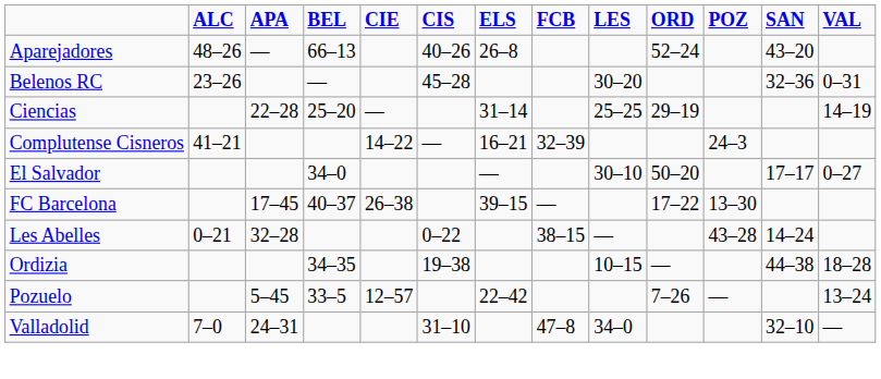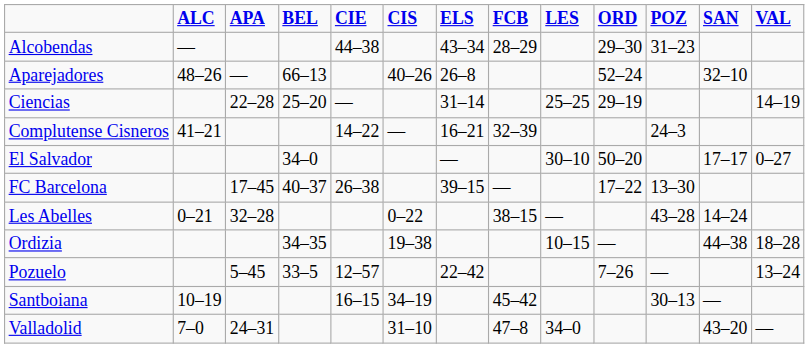 <table class="wikitable">
 <tr>
 <td></td>
 <td><a href='#'><strong>ALC</strong></a></td>
 <td><a href='#'><strong>APA</strong></a></td>
 <td><a href='#'><strong>BEL</strong></a></td>
 <td><a href='#'><strong>CIE</strong></a></td>
 <td><a href='#'><strong>CIS</strong></a></td>
 <td><a href='#'><strong>ELS</strong></a></td>
 <td><a href='#'><strong>FCB</strong></a></td>
 <td><a href='#'><strong>LES</strong></a></td>
 <td><a href='#'><strong>ORD</strong></a></td>
 <td><a href='#'><strong>POZ</strong></a></td>
 <td><a href='#'><strong>SAN</strong></a></td>
 <td><a href='#'><strong>VAL</strong></a></td>
 </tr>
 <tr>
+<td><a href='#'>Alcobendas</a></td>
+<td>—</td>
+<td></td>
+<td></td>
+<td>44–38</td>
+<td></td>
+<td>43–34</td>
+<td>28–29</td>
+<td></td>
+<td>29–30</td>
+<td>31–23</td>
+<td></td>
+<td></td>
+</tr>
+<tr>
 <td><a href='#'>Aparejadores</a></td>
 <td>48–26</td>
 <td>—</td>
 <td>66–13</td>
 <td></td>
 <td>40–26</td>
 <td>26–8</td>
 <td></td>
 <td></td>
 <td>52–24</td>
 <td></td>
-<td>43–20</td>
+<td>32–10</td>
 <td></td>
-</tr>
-<tr>
-<td><a href='#'>Belenos RC</a></td>
-<td>23–26</td>
-<td></td>
-<td>—</td>
-<td></td>
-<td>45–28</td>
-<td></td>
-<td></td>
-<td>30–20</td>
-<td></td>
-<td></td>
-<td>32–36</td>
-<td>0–31</td>
 </tr>
 <tr>
 <td><a href='#'>Ciencias</a></td>
 <td></td>
 <td>22–28</td>
 <td>25–20</td>
 <td>—</td>
 <td></td>
 <td>31–14</td>
 <td></td>
 <td>25–25</td>
 <td>29–19</td>
 <td></td>
 <td></td>
 <td>14–19</td>
 </tr>
 <tr>
 <td><a href='#'>Complutense Cisneros</a></td>
 <td>41–21</td>
 <td></td>
 <td></td>
 <td>14–22</td>
 <td>—</td>
 <td>16–21</td>
 <td>32–39</td>
 <td></td>
 <td></td>
 <td>24–3</td>
 <td></td>
 <td></td>
 </tr>
 <tr>
 <td><a href='#'>El Salvador</a></td>
 <td></td>
 <td></td>
 <td>34–0</td>
 <td></td>
 <td></td>
 <td>—</td>
 <td></td>
 <td>30–10</td>
 <td>50–20</td>
 <td></td>
 <td>17–17</td>
 <td>0–27</td>
 </tr>
 <tr>
 <td><a href='#'>FC Barcelona</a></td>
 <td></td>
 <td>17–45</td>
 <td>40–37</td>
 <td>26–38</td>
 <td></td>
 <td>39–15</td>
 <td>—</td>
 <td></td>
 <td>17–22</td>
 <td>13–30</td>
 <td></td>
 <td></td>
 </tr>
 <tr>
 <td><a href='#'>Les Abelles</a></td>
 <td>0–21</td>
 <td>32–28</td>
 <td></td>
 <td></td>
 <td>0–22</td>
 <td></td>
 <td>38–15</td>
 <td>—</td>
 <td></td>
 <td>43–28</td>
 <td>14–24</td>
 <td></td>
 </tr>
 <tr>
 <td><a href='#'>Ordizia</a></td>
 <td></td>
 <td></td>
 <td>34–35</td>
 <td></td>
 <td>19–38</td>
 <td></td>
 <td></td>
 <td>10–15</td>
 <td>—</td>
 <td></td>
 <td>44–38</td>
 <td>18–28</td>
 </tr>
 <tr>
 <td><a href='#'>Pozuelo</a></td>
 <td></td>
 <td>5–45</td>
 <td>33–5</td>
 <td>12–57</td>
 <td></td>
 <td>22–42</td>
 <td></td>
 <td></td>
 <td>7–26</td>
 <td>—</td>
 <td></td>
 <td>13–24</td>
 </tr>
 <tr>
+<td><a href='#'>Santboiana</a></td>
+<td>10–19</td>
+<td></td>
+<td></td>
+<td>16–15</td>
+<td>34–19</td>
+<td></td>
+<td>45–42</td>
+<td></td>
+<td></td>
+<td>30–13</td>
+<td>—</td>
+<td></td>
+</tr>
+<tr>
 <td><a href='#'>Valladolid</a></td>
 <td>7–0</td>
 <td>24–31</td>
 <td></td>
 <td></td>
 <td>31–10</td>
 <td></td>
 <td>47–8</td>
 <td>34–0</td>
 <td></td>
 <td></td>
-<td>32–10</td>
+<td>43–20</td>
 <td>—</td>
 </tr>
 </table>
